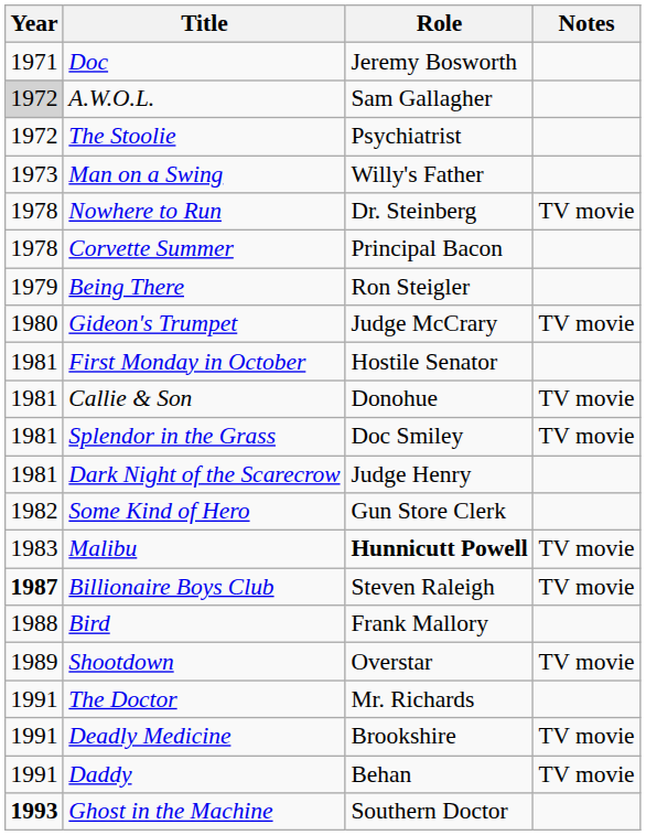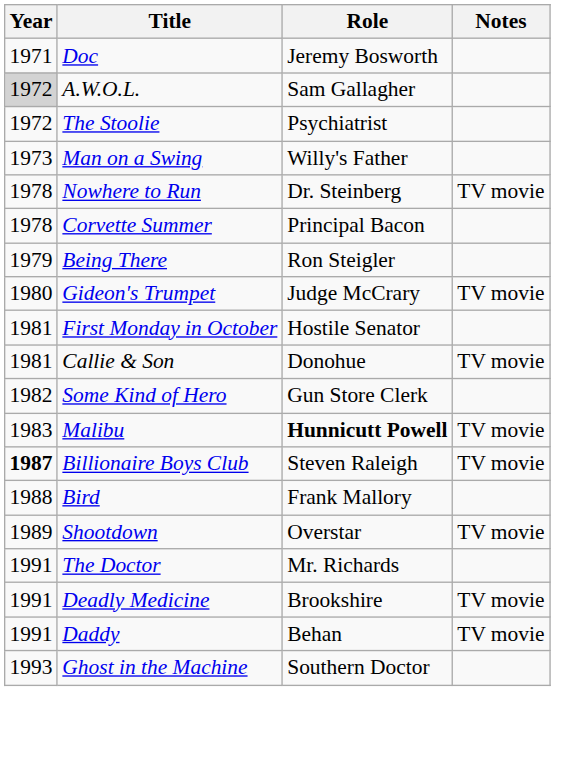 <table class="wikitable sortable">
 <tr>
 <th>Year</th>
 <th>Title</th>
 <th>Role</th>
 <th>Notes</th>
 </tr>
 <tr>
 <td>1971</td>
 <td><em><a href='#'>Doc</a></em></td>
 <td>Jeremy Bosworth</td>
 <td></td>
 </tr>
 <tr>
 <td style="background: lightgrey;">1972</td>
 <td><em>A.W.O.L.</em></td>
 <td>Sam Gallagher</td>
 <td></td>
 </tr>
 <tr>
 <td>1972</td>
 <td><em><a href='#'>The Stoolie</a></em></td>
 <td>Psychiatrist</td>
 <td></td>
 </tr>
 <tr>
 <td>1973</td>
 <td><em><a href='#'>Man on a Swing</a></em></td>
 <td>Willy's Father</td>
 <td></td>
 </tr>
 <tr>
 <td>1978</td>
 <td><em><a href='#'>Nowhere to Run</a></em></td>
 <td>Dr. Steinberg</td>
 <td>TV movie</td>
 </tr>
 <tr>
 <td>1978</td>
 <td><em><a href='#'>Corvette Summer</a></em></td>
 <td>Principal Bacon</td>
 <td></td>
 </tr>
 <tr>
 <td>1979</td>
 <td><em><a href='#'>Being There</a></em></td>
 <td>Ron Steigler</td>
 <td></td>
 </tr>
 <tr>
 <td>1980</td>
 <td><em><a href='#'>Gideon's Trumpet</a></em></td>
 <td>Judge McCrary</td>
 <td>TV movie</td>
 </tr>
 <tr>
 <td>1981</td>
 <td><em><a href='#'>First Monday in October</a></em></td>
 <td>Hostile Senator</td>
 <td></td>
 </tr>
 <tr>
 <td>1981</td>
 <td><em>Callie & Son</em></td>
 <td>Donohue</td>
 <td>TV movie</td>
 </tr>
 <tr>
-<td>1981</td>
-<td><em><a href='#'>Splendor in the Grass</a></em></td>
-<td>Doc Smiley</td>
-<td>TV movie</td>
-</tr>
-<tr>
-<td>1981</td>
-<td><em><a href='#'>Dark Night of the Scarecrow</a></em></td>
-<td>Judge Henry</td>
-<td></td>
-</tr>
-<tr>
 <td>1982</td>
 <td><em><a href='#'>Some Kind of Hero</a></em></td>
 <td>Gun Store Clerk</td>
 <td></td>
 </tr>
 <tr>
 <td>1983</td>
 <td><em><a href='#'>Malibu</a></em></td>
 <td><strong>Hunnicutt Powell</strong></td>
 <td>TV movie</td>
 </tr>
 <tr>
 <td><strong>1987</strong></td>
 <td><em><a href='#'>Billionaire Boys Club</a></em></td>
 <td>Steven Raleigh</td>
 <td>TV movie</td>
 </tr>
 <tr>
 <td>1988</td>
 <td><em><a href='#'>Bird</a></em></td>
 <td>Frank Mallory</td>
 <td></td>
 </tr>
 <tr>
 <td>1989</td>
 <td><em><a href='#'>Shootdown</a></em></td>
 <td>Overstar</td>
 <td>TV movie</td>
 </tr>
 <tr>
 <td>1991</td>
 <td><em><a href='#'>The Doctor</a></em></td>
 <td>Mr. Richards</td>
 <td></td>
 </tr>
 <tr>
 <td>1991</td>
 <td><em><a href='#'>Deadly Medicine</a></em></td>
 <td>Brookshire</td>
 <td>TV movie</td>
 </tr>
 <tr>
 <td>1991</td>
 <td><em><a href='#'>Daddy</a></em></td>
 <td>Behan</td>
 <td>TV movie</td>
 </tr>
 <tr>
-<td><strong>1993</strong></td>
+<td>1993</td>
 <td><em><a href='#'>Ghost in the Machine</a></em></td>
 <td>Southern Doctor</td>
 <td></td>
 </tr>
 </table>
